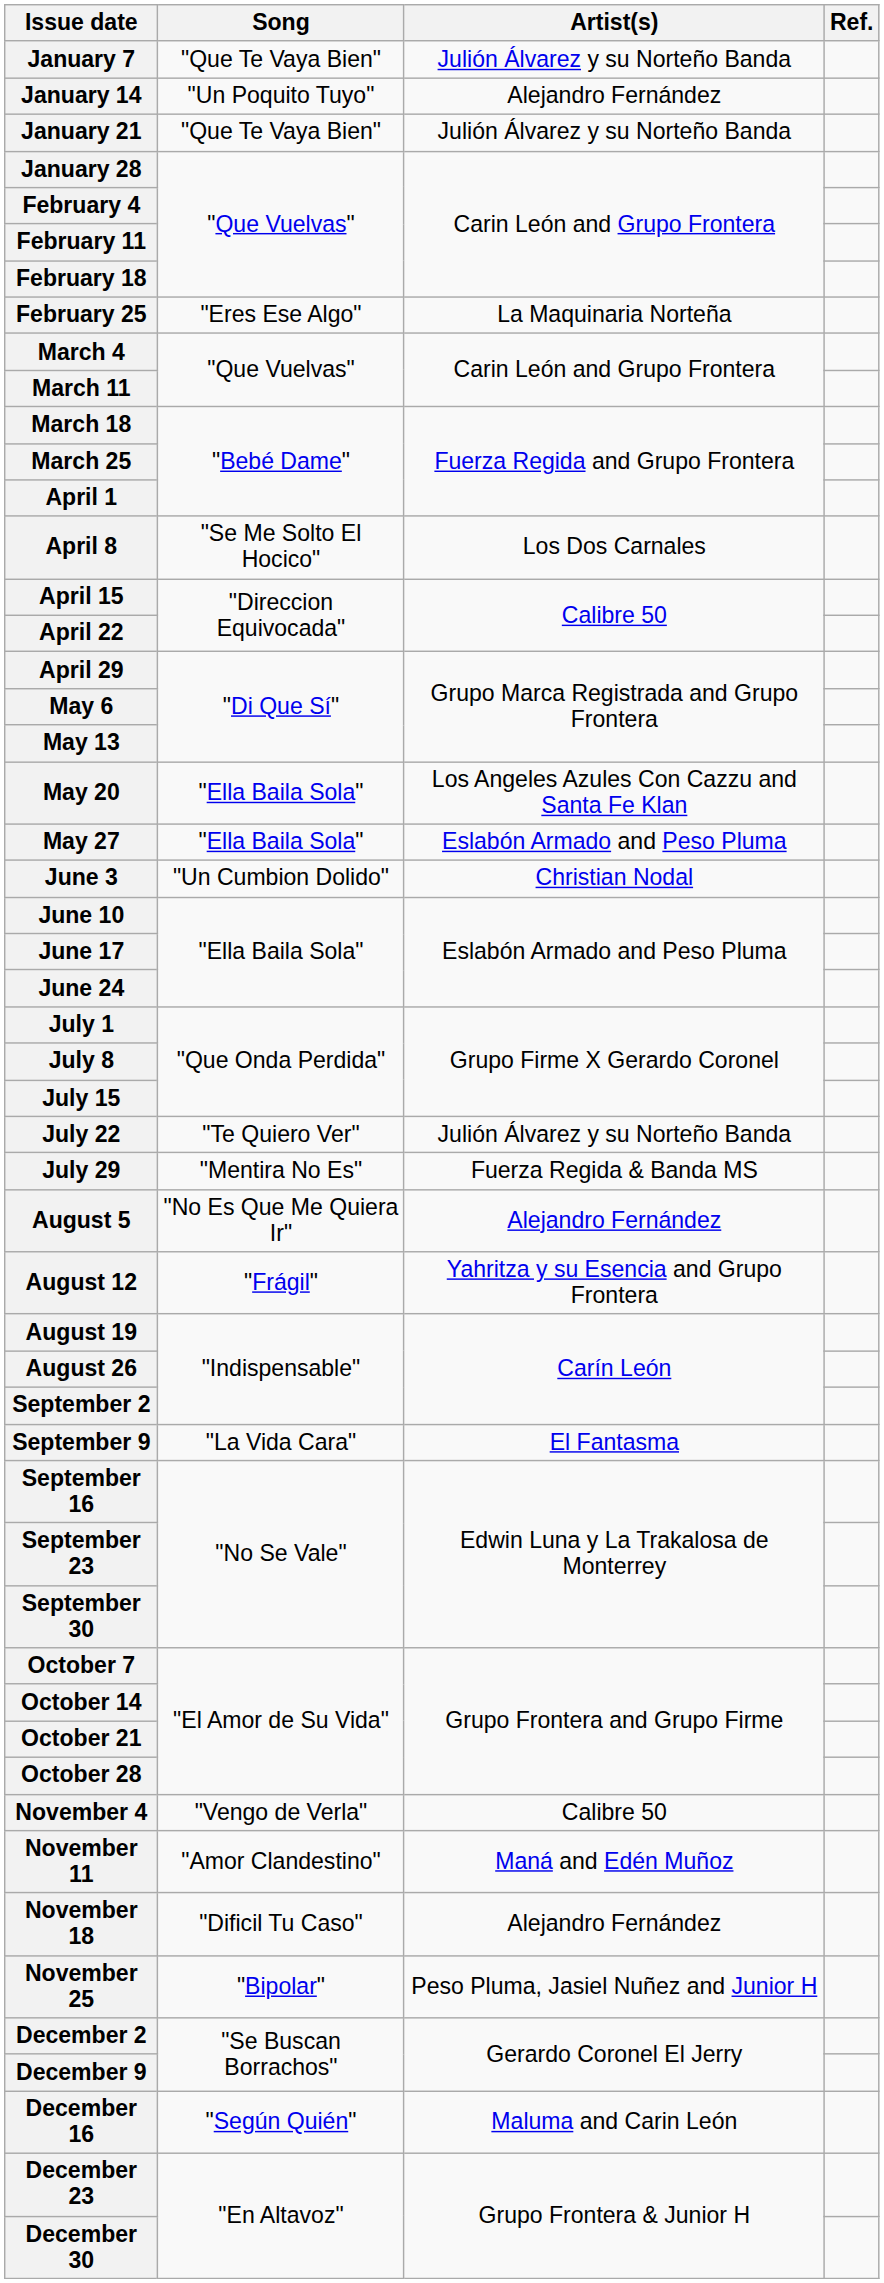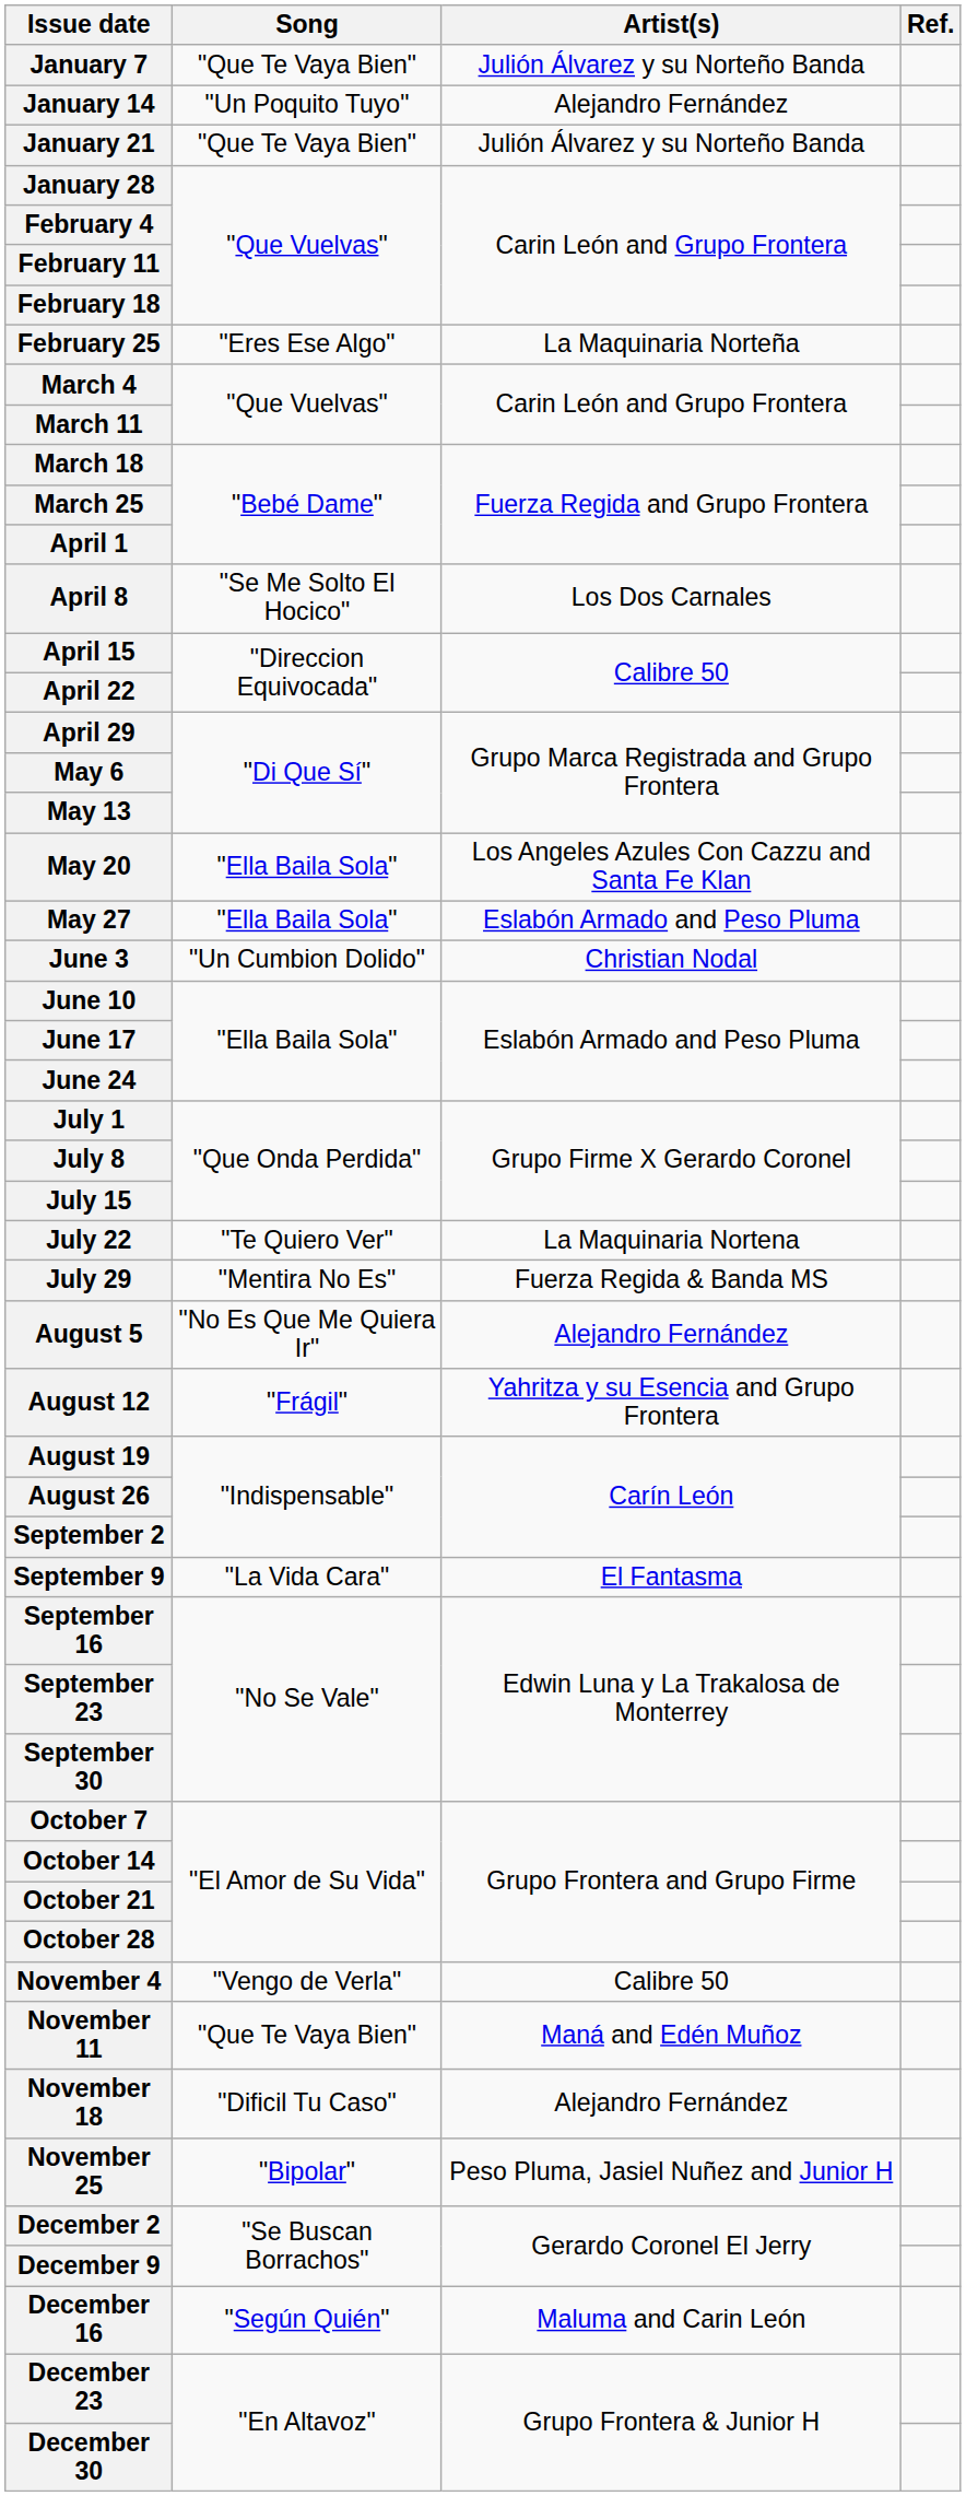 <table class="wikitable plainrowheaders" style="text-align: center;">
 <tr>
 <th>Issue date</th>
 <th>Song</th>
 <th>Artist(s)</th>
 <th>Ref.</th>
 </tr>
 <tr>
 <th scope="row">January 7</th>
 <td>"Que Te Vaya Bien"</td>
 <td><a href='#'>Julión Álvarez</a> y su Norteño Banda</td>
 <td></td>
 </tr>
 <tr>
 <th scope="row">January 14</th>
 <td>"Un Poquito Tuyo"</td>
 <td>Alejandro Fernández</td>
 <td></td>
 </tr>
 <tr>
 <th scope="row">January 21</th>
 <td>"Que Te Vaya Bien"</td>
 <td>Julión Álvarez y su Norteño Banda</td>
 <td></td>
 </tr>
 <tr>
 <th scope="row">January 28</th>
 <td rowspan=4>"<a href='#'>Que Vuelvas</a>"</td>
 <td rowspan=4>Carin León and <a href='#'>Grupo Frontera</a></td>
 <td></td>
 </tr>
 <tr>
 <th scope="row">February 4</th>
 <td></td>
 </tr>
 <tr>
 <th scope="row">February 11</th>
 <td></td>
 </tr>
 <tr>
 <th scope="row">February 18</th>
 <td></td>
 </tr>
 <tr>
 <th scope="row">February 25</th>
 <td>"Eres Ese Algo"</td>
 <td>La Maquinaria Norteña</td>
 <td></td>
 </tr>
 <tr>
 <th scope="row">March 4</th>
 <td rowspan=2>"Que Vuelvas"</td>
 <td rowspan=2>Carin León and Grupo Frontera</td>
 <td></td>
 </tr>
 <tr>
 <th scope="row">March 11</th>
 <td></td>
 </tr>
 <tr>
 <th scope="row">March 18</th>
 <td rowspan=3>"<a href='#'>Bebé Dame</a>"</td>
 <td rowspan=3><a href='#'>Fuerza Regida</a> and Grupo Frontera</td>
 <td></td>
 </tr>
 <tr>
 <th scope="row">March 25</th>
 <td></td>
 </tr>
 <tr>
 <th scope="row">April 1</th>
 <td></td>
 </tr>
 <tr>
 <th scope="row">April 8</th>
 <td>"Se Me Solto El Hocico"</td>
 <td>Los Dos Carnales</td>
 <td></td>
 </tr>
 <tr>
 <th scope="row">April 15</th>
 <td rowspan=2>"Direccion Equivocada"</td>
 <td rowspan=2><a href='#'>Calibre 50</a></td>
 <td></td>
 </tr>
 <tr>
 <th scope="row">April 22</th>
 <td></td>
 </tr>
 <tr>
 <th scope="row">April 29</th>
 <td rowspan=3>"<a href='#'>Di Que Sí</a>"</td>
 <td rowspan=3>Grupo Marca Registrada and Grupo Frontera</td>
 <td></td>
 </tr>
 <tr>
 <th scope="row">May 6</th>
 <td></td>
 </tr>
 <tr>
 <th scope="row">May 13</th>
 <td></td>
 </tr>
 <tr>
 <th scope="row">May 20</th>
 <td>"<a href='#'>Ella Baila Sola</a>"</td>
 <td>Los Angeles Azules Con Cazzu and <a href='#'>Santa Fe Klan</a></td>
 <td></td>
 </tr>
 <tr>
 <th scope="row">May 27</th>
 <td>"<a href='#'>Ella Baila Sola</a>"</td>
 <td><a href='#'>Eslabón Armado</a> and <a href='#'>Peso Pluma</a></td>
 <td></td>
 </tr>
 <tr>
 <th scope="row">June 3</th>
 <td>"Un Cumbion Dolido"</td>
 <td><a href='#'>Christian Nodal</a></td>
 <td></td>
 </tr>
 <tr>
 <th scope="row">June 10</th>
 <td rowspan=3>"Ella Baila Sola"</td>
 <td rowspan=3>Eslabón Armado and Peso Pluma</td>
 <td></td>
 </tr>
 <tr>
 <th scope="row">June 17</th>
 <td></td>
 </tr>
 <tr>
 <th scope="row">June 24</th>
 <td></td>
 </tr>
 <tr>
 <th scope="row">July 1</th>
 <td rowspan=3>"Que Onda Perdida"</td>
 <td rowspan=3>Grupo Firme X Gerardo Coronel</td>
 <td></td>
 </tr>
 <tr>
 <th scope="row">July 8</th>
 <td></td>
 </tr>
 <tr>
 <th scope="row">July 15</th>
 <td></td>
 </tr>
 <tr>
 <th scope="row">July 22</th>
 <td>"Te Quiero Ver"</td>
-<td>Julión Álvarez y su Norteño Banda</td>
+<td>La Maquinaria Nortena</td>
 <td></td>
 </tr>
 <tr>
 <th scope="row">July 29</th>
 <td>"Mentira No Es"</td>
 <td>Fuerza Regida & Banda MS</td>
 <td></td>
 </tr>
 <tr>
 <th scope="row">August 5</th>
 <td>"No Es Que Me Quiera Ir"</td>
 <td><a href='#'>Alejandro Fernández</a></td>
 <td></td>
 </tr>
 <tr>
 <th scope="row">August 12</th>
 <td>"<a href='#'>Frágil</a>"</td>
 <td><a href='#'>Yahritza y su Esencia</a> and Grupo Frontera</td>
 <td></td>
 </tr>
 <tr>
 <th scope="row">August 19</th>
 <td rowspan=3>"Indispensable"</td>
 <td rowspan=3><a href='#'>Carín León</a></td>
 <td></td>
 </tr>
 <tr>
 <th scope="row">August 26</th>
 <td></td>
 </tr>
 <tr>
 <th scope="row">September 2</th>
 <td></td>
 </tr>
 <tr>
 <th scope="row">September 9</th>
 <td>"La Vida Cara"</td>
 <td><a href='#'>El Fantasma</a></td>
 <td></td>
 </tr>
 <tr>
 <th scope="row">September 16</th>
 <td rowspan=3>"No Se Vale"</td>
 <td rowspan=3>Edwin Luna y La Trakalosa de Monterrey</td>
 <td></td>
 </tr>
 <tr>
 <th scope="row">September 23</th>
 <td></td>
 </tr>
 <tr>
 <th scope="row">September 30</th>
 <td></td>
 </tr>
 <tr>
 <th scope="row">October 7</th>
 <td rowspan=4>"El Amor de Su Vida"</td>
 <td rowspan=4>Grupo Frontera and Grupo Firme</td>
 <td></td>
 </tr>
 <tr>
 <th scope="row">October 14</th>
 <td></td>
 </tr>
 <tr>
 <th scope="row">October 21</th>
 <td></td>
 </tr>
 <tr>
 <th scope="row">October 28</th>
 <td></td>
 </tr>
 <tr>
 <th scope="row">November 4</th>
 <td>"Vengo de Verla"</td>
 <td>Calibre 50</td>
 <td></td>
 </tr>
 <tr>
 <th scope="row">November 11</th>
-<td>"Amor Clandestino"</td>
+<td>"Que Te Vaya Bien"</td>
 <td><a href='#'>Maná</a> and <a href='#'>Edén Muñoz</a></td>
 <td></td>
 </tr>
 <tr>
 <th scope="row">November 18</th>
 <td>"Dificil Tu Caso"</td>
 <td>Alejandro Fernández</td>
 <td></td>
 </tr>
 <tr>
 <th scope="row">November 25</th>
 <td>"<a href='#'>Bipolar</a>"</td>
 <td>Peso Pluma, Jasiel Nuñez and <a href='#'>Junior H</a></td>
 <td></td>
 </tr>
 <tr>
 <th scope="row">December 2</th>
 <td rowspan=2>"Se Buscan Borrachos"</td>
 <td rowspan=2>Gerardo Coronel El Jerry</td>
 <td></td>
 </tr>
 <tr>
 <th scope="row">December 9</th>
 <td></td>
 </tr>
 <tr>
 <th scope="row">December 16</th>
 <td>"<a href='#'>Según Quién</a>"</td>
 <td><a href='#'>Maluma</a> and Carin León</td>
 <td></td>
 </tr>
 <tr>
 <th scope="row">December 23</th>
 <td rowspan=2>"En Altavoz"</td>
 <td rowspan=2>Grupo Frontera & Junior H</td>
 <td></td>
 </tr>
 <tr>
 <th scope="row">December 30</th>
 <td></td>
 </tr>
 </table>
